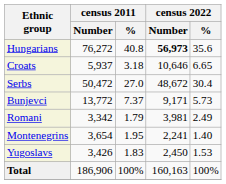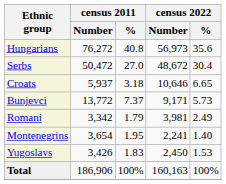 <table class="wikitable">
 <tr>
 <th rowspan="2">Ethnic<br>group</th>
 <th colspan="2">census 2011</th>
 <th colspan="2">census 2022</th>
 </tr>
 <tr bgcolor="#e0e0e0">
 <th>Number</th>
 <th>%</th>
 <th>Number</th>
 <th>%</th>
 </tr>
 <tr>
 <td style="background:#F5F5DC;"><a href='#'>Hungarians</a></td>
 <td align="right">76,272</td>
 <td align="right">40.8</td>
-<td align="right"><strong>56,973</strong></td>
+<td align="right">56,973</td>
 <td>35.6</td>
+</tr>
+<tr>
+<td style="background:#F5F5DC;"><a href='#'>Serbs</a></td>
+<td align="right">50,472</td>
+<td align="right">27.0</td>
+<td align="right">48,672</td>
+<td>30.4</td>
 </tr>
 <tr>
 <td style="background:#F5F5DC;"><a href='#'>Croats</a></td>
 <td align="right">5,937</td>
 <td align="right">3.18</td>
 <td align="right">10,646</td>
 <td>6.65</td>
-</tr>
-<tr>
-<td style="background:#F5F5DC;"><a href='#'>Serbs</a></td>
-<td align="right">50,472</td>
-<td align="right">27.0</td>
-<td align="right">48,672</td>
-<td>30.4</td>
 </tr>
 <tr>
 <td style="background:#F5F5DC;"><a href='#'>Bunjevci</a></td>
 <td align="right">13,772</td>
 <td align="right">7.37</td>
 <td align="right">9,171</td>
 <td>5.73</td>
 </tr>
 <tr>
 <td style="background:#F5F5DC;"><a href='#'>Romani</a></td>
 <td align="right">3,342</td>
 <td align="right">1.79</td>
 <td align="right">3,981</td>
 <td>2.49</td>
 </tr>
 <tr>
 <td style="background:#F5F5DC;"><a href='#'>Montenegrins</a></td>
 <td align="right">3,654</td>
 <td align="right">1.95</td>
 <td align="right">2,241</td>
 <td>1.40</td>
 </tr>
 <tr>
 <td style="background:#F5F5DC;"><a href='#'>Yugoslavs</a></td>
 <td align="right">3,426</td>
 <td align="right">1.83</td>
 <td align="right">2,450</td>
 <td>1.53</td>
 </tr>
 <tr>
 <td style="background:#F0F0F0;"><strong>Total</strong></td>
 <td align="right">186,906</td>
 <td align="right">100%</td>
 <td align="right">160,163</td>
 <td>100%</td>
 </tr>
 <tr>
 </tr>
 </table>
